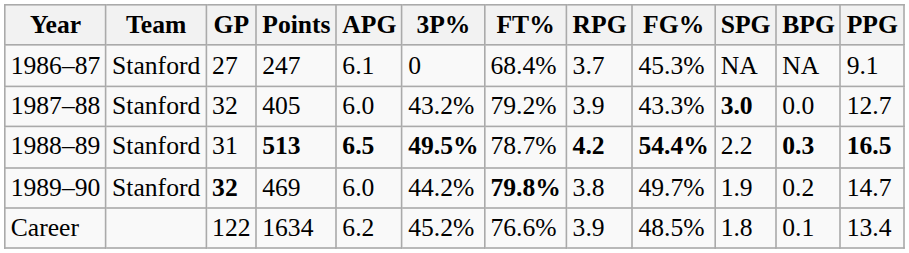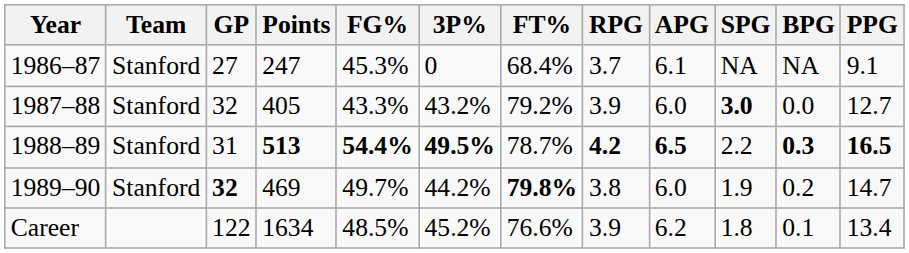 <table class="wikitable">
 <tr>
 <th>Year</th>
 <th>Team</th>
 <th>GP</th>
 <th>Points</th>
-<th>APG</th>
+<th>FG%</th>
 <th>3P%</th>
 <th>FT%</th>
 <th>RPG</th>
-<th>FG%</th>
+<th>APG</th>
 <th>SPG</th>
 <th>BPG</th>
 <th>PPG</th>
 </tr>
 <tr>
 <td>1986–87</td>
 <td>Stanford</td>
 <td>27</td>
 <td>247</td>
-<td>6.1</td>
+<td>45.3%</td>
 <td>0</td>
 <td>68.4%</td>
 <td>3.7</td>
-<td>45.3%</td>
+<td>6.1</td>
 <td>NA</td>
 <td>NA</td>
 <td>9.1</td>
 </tr>
 <tr>
 <td>1987–88</td>
 <td>Stanford</td>
 <td>32</td>
 <td>405</td>
-<td>6.0</td>
+<td>43.3%</td>
 <td>43.2%</td>
 <td>79.2%</td>
 <td>3.9</td>
-<td>43.3%</td>
+<td>6.0</td>
 <td><strong>3.0</strong></td>
 <td>0.0</td>
 <td>12.7</td>
 </tr>
 <tr>
 <td>1988–89</td>
 <td>Stanford</td>
 <td>31</td>
 <td><strong>513</strong></td>
-<td><strong>6.5</strong></td>
+<td><strong>54.4%</strong></td>
 <td><strong>49.5%</strong></td>
 <td>78.7%</td>
 <td><strong>4.2</strong></td>
-<td><strong>54.4%</strong></td>
+<td><strong>6.5</strong></td>
 <td>2.2</td>
 <td><strong>0.3</strong></td>
 <td><strong>16.5</strong></td>
 </tr>
 <tr>
 <td>1989–90</td>
 <td>Stanford</td>
 <td><strong>32</strong></td>
 <td>469</td>
-<td>6.0</td>
+<td>49.7%</td>
 <td>44.2%</td>
 <td><strong>79.8%</strong></td>
 <td>3.8</td>
-<td>49.7%</td>
+<td>6.0</td>
 <td>1.9</td>
 <td>0.2</td>
 <td>14.7</td>
 </tr>
 <tr>
 <td>Career</td>
 <td></td>
 <td>122</td>
 <td>1634</td>
-<td>6.2</td>
+<td>48.5%</td>
 <td>45.2%</td>
 <td>76.6%</td>
 <td>3.9</td>
-<td>48.5%</td>
+<td>6.2</td>
 <td>1.8</td>
 <td>0.1</td>
 <td>13.4</td>
 </tr>
 </table>
